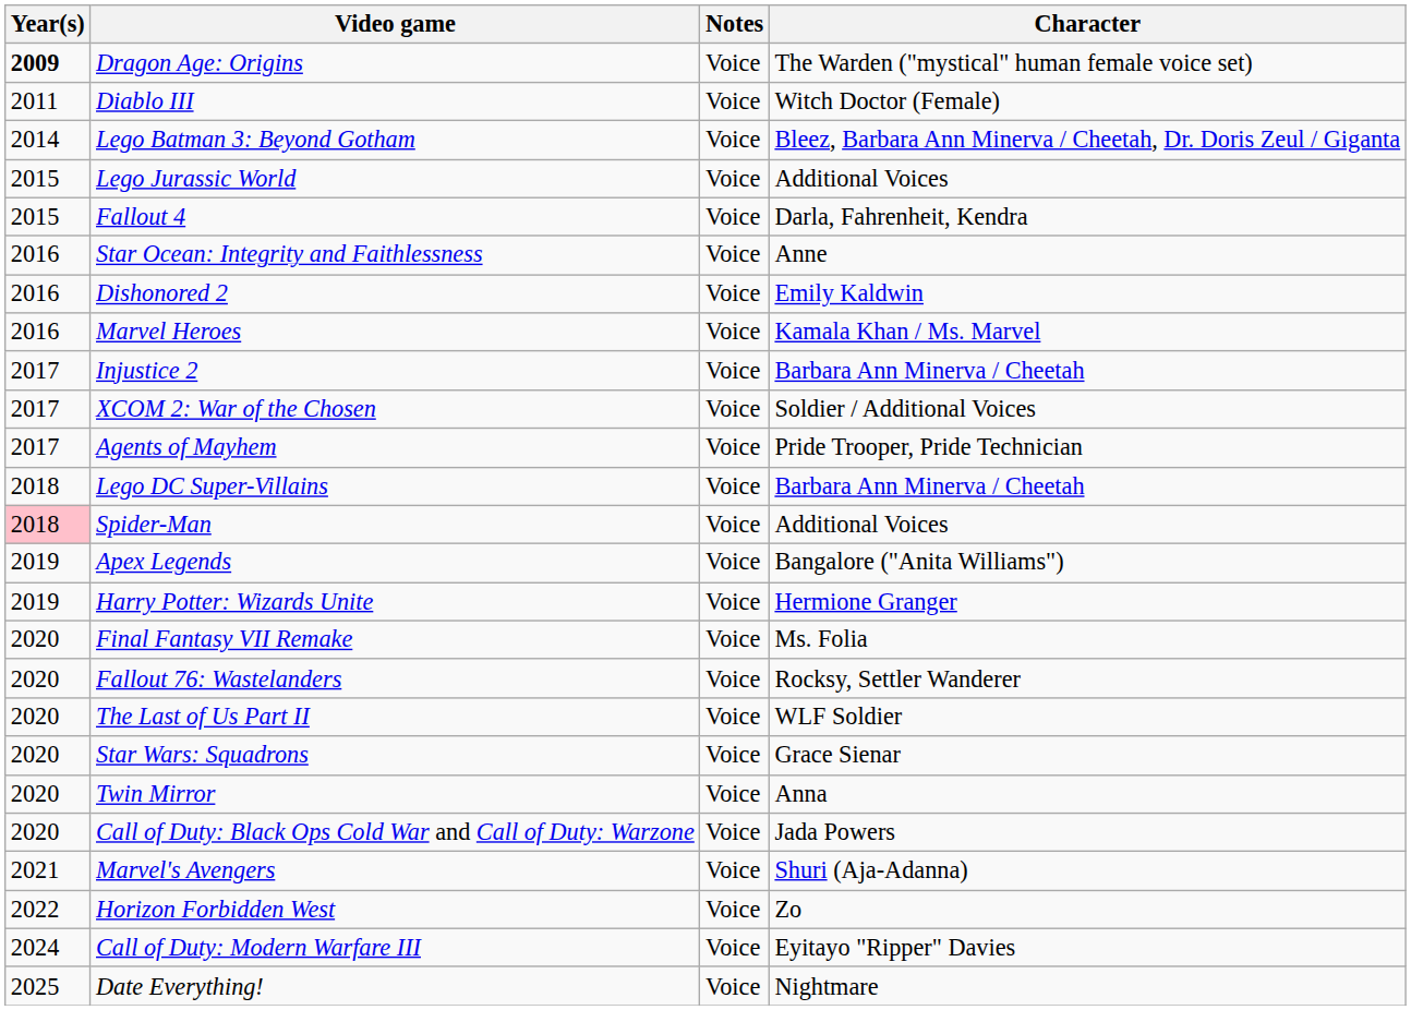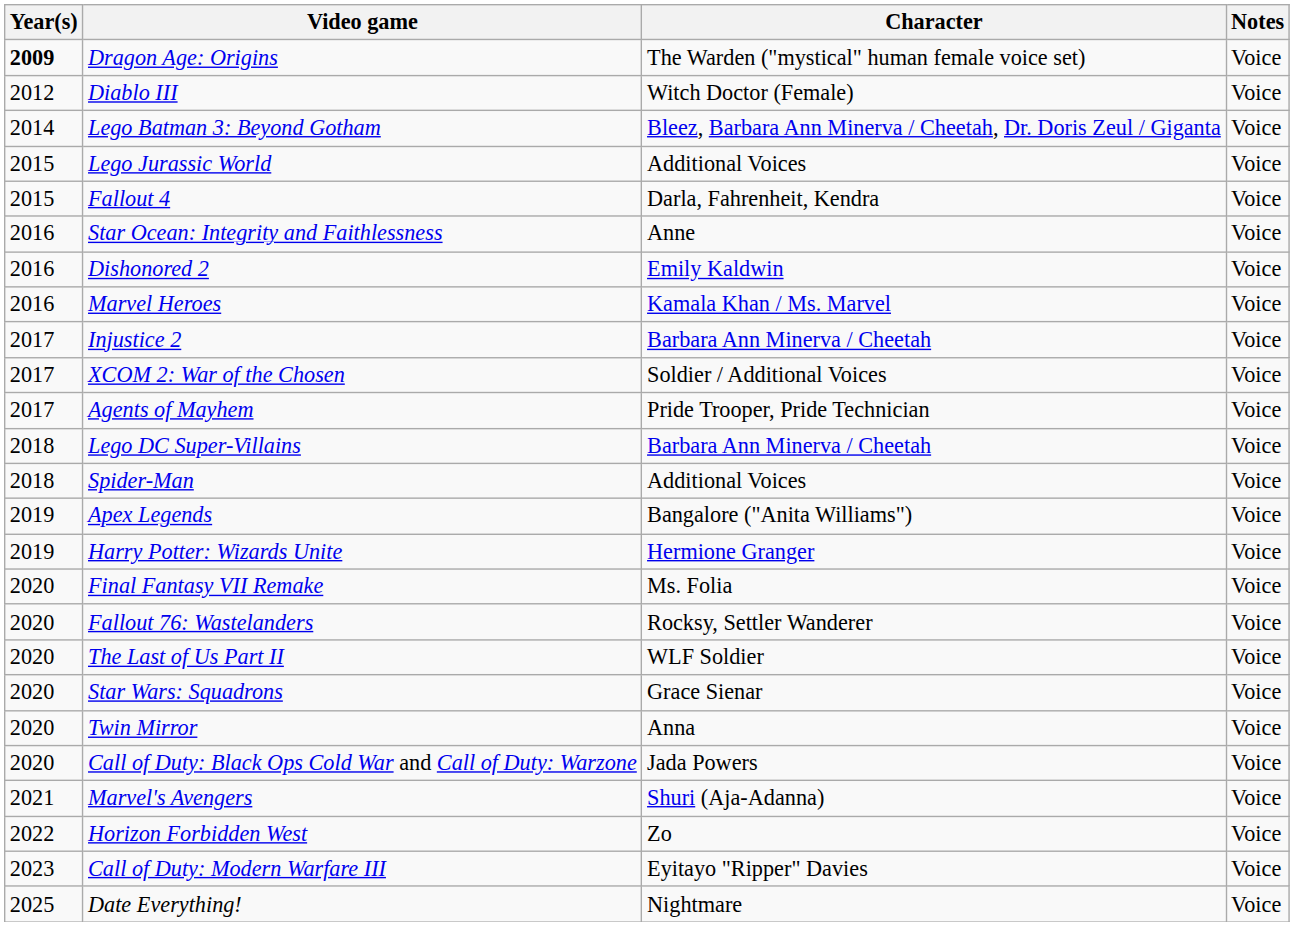 <table class="wikitable sortable" border="1">
 <tr>
 <th>Year(s)</th>
 <th>Video game</th>
+<th>Character</th>
 <th class="unsortable">Notes</th>
-<th>Character</th>
 </tr>
 <tr>
 <td><strong>2009</strong></td>
 <td><em><a href='#'>Dragon Age: Origins</a></em></td>
+<td>The Warden ("mystical" human female voice set)</td>
 <td>Voice</td>
-<td>The Warden ("mystical" human female voice set)</td>
 </tr>
 <tr>
-<td>2011</td>
+<td>2012</td>
 <td><em><a href='#'>Diablo III</a></em></td>
+<td>Witch Doctor (Female)</td>
 <td>Voice</td>
-<td>Witch Doctor (Female)</td>
 </tr>
 <tr>
 <td>2014</td>
 <td><em><a href='#'>Lego Batman 3: Beyond Gotham</a></em></td>
+<td><a href='#'>Bleez</a>, <a href='#'>Barbara Ann Minerva / Cheetah</a>, <a href='#'>Dr. Doris Zeul / Giganta</a></td>
 <td>Voice</td>
-<td><a href='#'>Bleez</a>, <a href='#'>Barbara Ann Minerva / Cheetah</a>, <a href='#'>Dr. Doris Zeul / Giganta</a></td>
 </tr>
 <tr>
 <td>2015</td>
 <td><em><a href='#'>Lego Jurassic World</a></em></td>
+<td>Additional Voices</td>
 <td>Voice</td>
-<td>Additional Voices</td>
 </tr>
 <tr>
 <td>2015</td>
 <td><em><a href='#'>Fallout 4</a></em></td>
+<td>Darla, Fahrenheit, Kendra</td>
 <td>Voice</td>
-<td>Darla, Fahrenheit, Kendra</td>
 </tr>
 <tr>
 <td>2016</td>
 <td><em><a href='#'>Star Ocean: Integrity and Faithlessness</a></em></td>
+<td>Anne</td>
 <td>Voice</td>
-<td>Anne</td>
 </tr>
 <tr>
 <td>2016</td>
 <td><em><a href='#'>Dishonored 2</a></em></td>
+<td><a href='#'>Emily Kaldwin</a></td>
 <td>Voice</td>
-<td><a href='#'>Emily Kaldwin</a></td>
 </tr>
 <tr>
 <td>2016</td>
 <td><em><a href='#'>Marvel Heroes</a></em></td>
+<td><a href='#'>Kamala Khan / Ms. Marvel</a></td>
 <td>Voice</td>
-<td><a href='#'>Kamala Khan / Ms. Marvel</a></td>
 </tr>
 <tr>
 <td>2017</td>
 <td><em><a href='#'>Injustice 2</a></em></td>
+<td><a href='#'>Barbara Ann Minerva / Cheetah</a></td>
 <td>Voice</td>
-<td><a href='#'>Barbara Ann Minerva / Cheetah</a></td>
 </tr>
 <tr>
 <td>2017</td>
 <td><em><a href='#'>XCOM 2: War of the Chosen</a></em></td>
+<td>Soldier / Additional Voices</td>
 <td>Voice</td>
-<td>Soldier / Additional Voices</td>
 </tr>
 <tr>
 <td>2017</td>
 <td><em><a href='#'>Agents of Mayhem</a></em></td>
+<td>Pride Trooper, Pride Technician</td>
 <td>Voice</td>
-<td>Pride Trooper, Pride Technician</td>
 </tr>
 <tr>
 <td>2018</td>
 <td><em><a href='#'>Lego DC Super-Villains</a></em></td>
+<td><a href='#'>Barbara Ann Minerva / Cheetah</a></td>
 <td>Voice</td>
-<td><a href='#'>Barbara Ann Minerva / Cheetah</a></td>
 </tr>
 <tr>
-<td style="background: pink;">2018</td>
+<td>2018</td>
 <td><em><a href='#'>Spider-Man</a></em></td>
+<td>Additional Voices</td>
 <td>Voice</td>
-<td>Additional Voices</td>
 </tr>
 <tr>
 <td>2019</td>
 <td><em><a href='#'>Apex Legends</a></em></td>
+<td>Bangalore ("Anita Williams")</td>
 <td>Voice</td>
-<td>Bangalore ("Anita Williams")</td>
 </tr>
 <tr>
 <td>2019</td>
 <td><em><a href='#'>Harry Potter: Wizards Unite</a></em></td>
+<td><a href='#'>Hermione Granger</a></td>
 <td>Voice</td>
-<td><a href='#'>Hermione Granger</a></td>
 </tr>
 <tr>
 <td>2020</td>
 <td><em><a href='#'>Final Fantasy VII Remake</a></em></td>
+<td>Ms. Folia</td>
 <td>Voice</td>
-<td>Ms. Folia</td>
 </tr>
 <tr>
 <td>2020</td>
 <td><em><a href='#'>Fallout 76: Wastelanders</a></em></td>
+<td>Rocksy, Settler Wanderer</td>
 <td>Voice</td>
-<td>Rocksy, Settler Wanderer</td>
 </tr>
 <tr>
 <td>2020</td>
 <td data-sort-value="Last of Us Part II, The"><em><a href='#'>The Last of Us Part II</a></em></td>
+<td>WLF Soldier</td>
 <td>Voice</td>
-<td>WLF Soldier</td>
 </tr>
 <tr>
 <td>2020</td>
 <td><em><a href='#'>Star Wars: Squadrons</a></em></td>
+<td>Grace Sienar</td>
 <td>Voice</td>
-<td>Grace Sienar</td>
 </tr>
 <tr>
 <td>2020</td>
 <td><em><a href='#'>Twin Mirror</a></em></td>
+<td>Anna</td>
 <td>Voice</td>
-<td>Anna</td>
 </tr>
 <tr>
 <td>2020</td>
 <td><em><a href='#'>Call of Duty: Black Ops Cold War</a></em> and <em><a href='#'>Call of Duty: Warzone</a></em></td>
+<td>Jada Powers</td>
 <td>Voice</td>
-<td>Jada Powers</td>
 </tr>
 <tr>
 <td>2021</td>
 <td><em><a href='#'>Marvel's Avengers</a></em></td>
+<td><a href='#'>Shuri</a> (Aja-Adanna)</td>
 <td>Voice</td>
-<td><a href='#'>Shuri</a> (Aja-Adanna)</td>
 </tr>
 <tr>
 <td>2022</td>
 <td><em><a href='#'>Horizon Forbidden West</a></em></td>
+<td>Zo</td>
 <td>Voice</td>
-<td>Zo</td>
 </tr>
 <tr>
-<td>2024</td>
+<td>2023</td>
 <td><em><a href='#'>Call of Duty: Modern Warfare III</a></em></td>
+<td>Eyitayo "Ripper" Davies</td>
 <td>Voice</td>
-<td>Eyitayo "Ripper" Davies</td>
 </tr>
 <tr>
 <td>2025</td>
 <td><em>Date Everything!</em></td>
+<td>Nightmare</td>
 <td>Voice</td>
-<td>Nightmare</td>
 </tr>
 </table>
